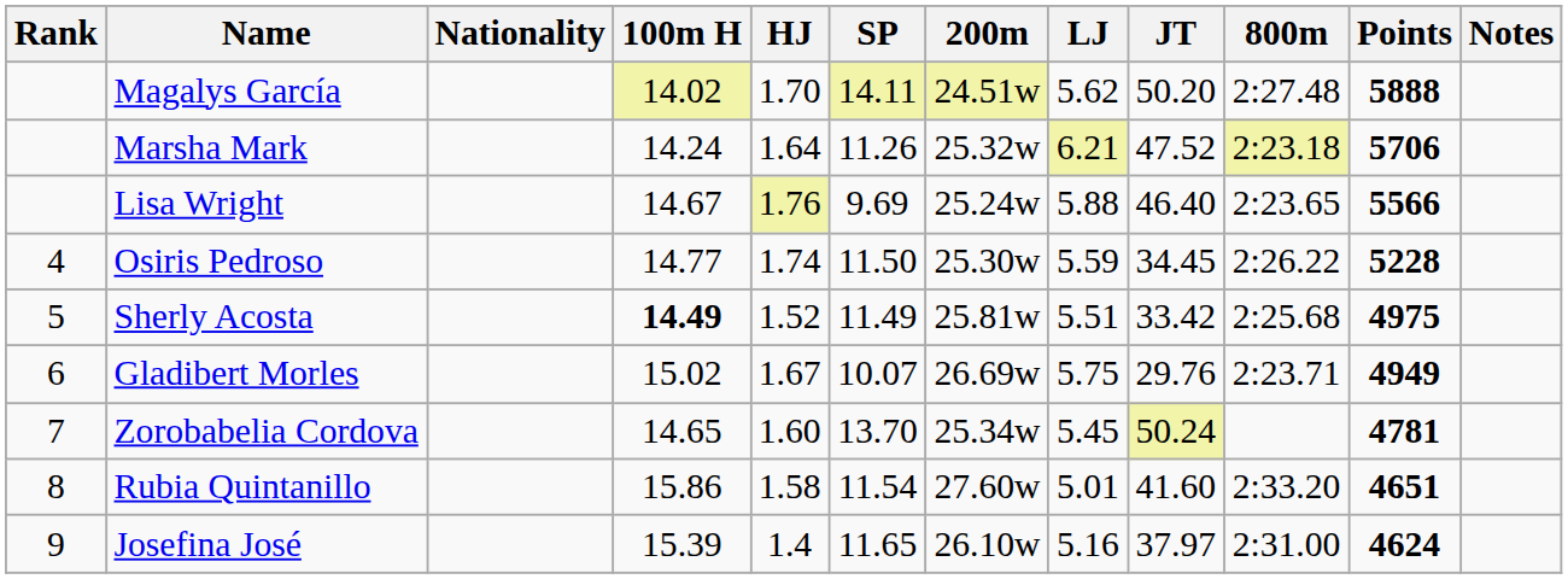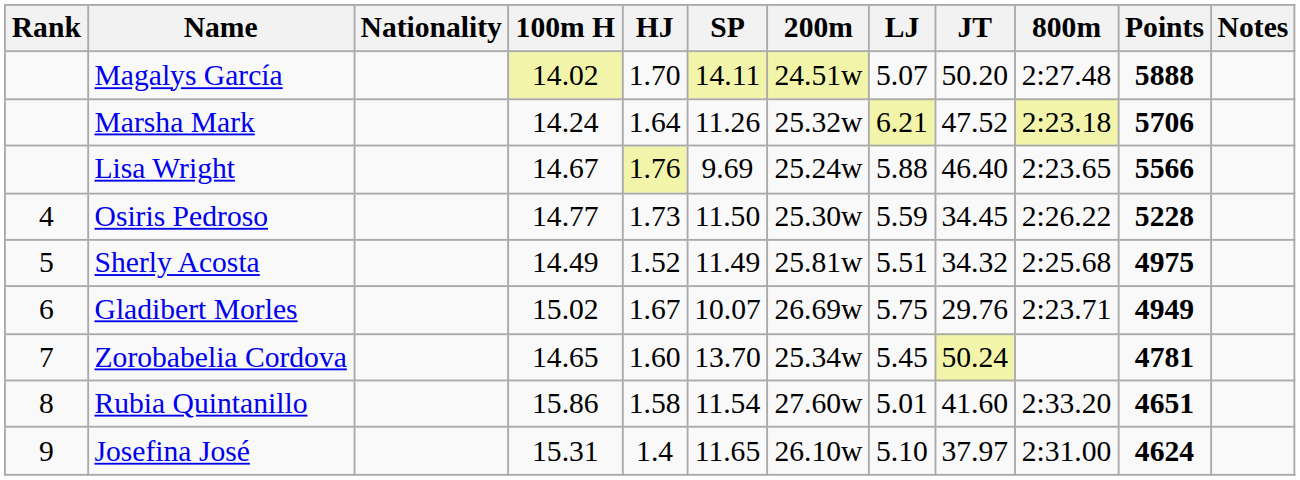 <table class="wikitable sortable" style="text-align:center">
 <tr>
 <th>Rank</th>
 <th>Name</th>
 <th>Nationality</th>
 <th>100m H</th>
 <th>HJ</th>
 <th>SP</th>
 <th>200m</th>
 <th>LJ</th>
 <th>JT</th>
 <th>800m</th>
 <th>Points</th>
 <th>Notes</th>
 </tr>
 <tr>
 <td></td>
 <td align=left><a href='#'>Magalys García</a></td>
 <td align=left></td>
 <td bgcolor=#F2F5A9>14.02</td>
 <td>1.70</td>
 <td bgcolor=#F2F5A9>14.11</td>
 <td bgcolor=#F2F5A9>24.51w</td>
-<td>5.62</td>
+<td>5.07</td>
 <td>50.20</td>
 <td>2:27.48</td>
 <td><strong>5888</strong></td>
 <td></td>
 </tr>
 <tr>
 <td></td>
 <td align=left><a href='#'>Marsha Mark</a></td>
 <td align=left></td>
 <td>14.24</td>
 <td>1.64</td>
 <td>11.26</td>
 <td>25.32w</td>
 <td bgcolor=#F2F5A9>6.21</td>
 <td>47.52</td>
 <td bgcolor=#F2F5A9>2:23.18</td>
 <td><strong>5706</strong></td>
 <td></td>
 </tr>
 <tr>
 <td></td>
 <td align=left><a href='#'>Lisa Wright</a></td>
 <td align=left></td>
 <td>14.67</td>
 <td bgcolor=#F2F5A9>1.76</td>
 <td>9.69</td>
 <td>25.24w</td>
 <td>5.88</td>
 <td>46.40</td>
 <td>2:23.65</td>
 <td><strong>5566</strong></td>
 <td></td>
 </tr>
 <tr>
 <td>4</td>
 <td align=left><a href='#'>Osiris Pedroso</a></td>
 <td align=left></td>
 <td>14.77</td>
-<td>1.74</td>
+<td>1.73</td>
 <td>11.50</td>
 <td>25.30w</td>
 <td>5.59</td>
 <td>34.45</td>
 <td>2:26.22</td>
 <td><strong>5228</strong></td>
 <td></td>
 </tr>
 <tr>
 <td>5</td>
 <td align=left><a href='#'>Sherly Acosta</a></td>
 <td align=left></td>
-<td><strong>14.49</strong></td>
+<td>14.49</td>
 <td>1.52</td>
 <td>11.49</td>
 <td>25.81w</td>
 <td>5.51</td>
-<td>33.42</td>
+<td>34.32</td>
 <td>2:25.68</td>
 <td><strong>4975</strong></td>
 <td></td>
 </tr>
 <tr>
 <td>6</td>
 <td align=left><a href='#'>Gladibert Morles</a></td>
 <td align=left></td>
 <td>15.02</td>
 <td>1.67</td>
 <td>10.07</td>
 <td>26.69w</td>
 <td>5.75</td>
 <td>29.76</td>
 <td>2:23.71</td>
 <td><strong>4949</strong></td>
 <td></td>
 </tr>
 <tr>
 <td>7</td>
 <td align=left><a href='#'>Zorobabelia Cordova</a></td>
 <td align=left></td>
 <td>14.65</td>
 <td>1.60</td>
 <td>13.70</td>
 <td>25.34w</td>
 <td>5.45</td>
 <td bgcolor=#F2F5A9>50.24</td>
 <td></td>
 <td><strong>4781</strong></td>
 <td></td>
 </tr>
 <tr>
 <td>8</td>
 <td align=left><a href='#'>Rubia Quintanillo</a></td>
 <td align=left></td>
 <td>15.86</td>
 <td>1.58</td>
 <td>11.54</td>
 <td>27.60w</td>
 <td>5.01</td>
 <td>41.60</td>
 <td>2:33.20</td>
 <td><strong>4651</strong></td>
 <td></td>
 </tr>
 <tr>
 <td>9</td>
 <td align=left><a href='#'>Josefina José</a></td>
 <td align=left></td>
-<td>15.39</td>
+<td>15.31</td>
 <td>1.4</td>
 <td>11.65</td>
 <td>26.10w</td>
-<td>5.16</td>
+<td>5.10</td>
 <td>37.97</td>
 <td>2:31.00</td>
 <td><strong>4624</strong></td>
 <td></td>
 </tr>
 </table>
